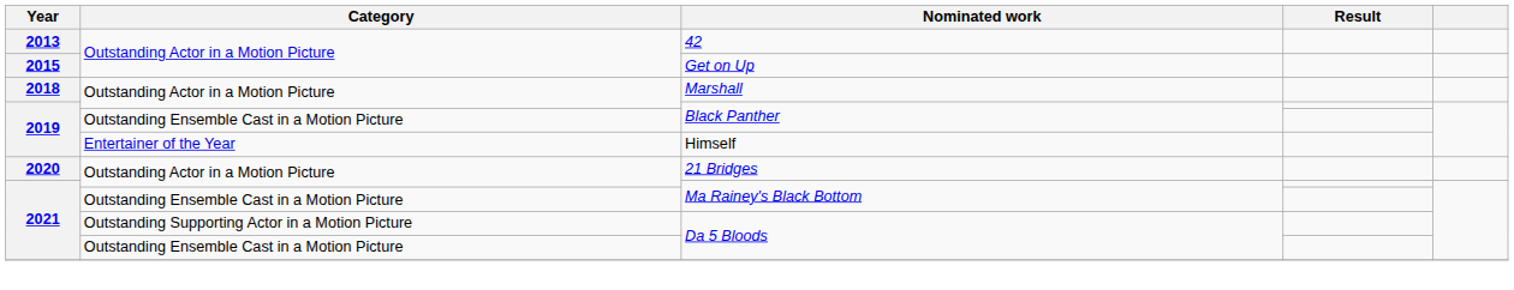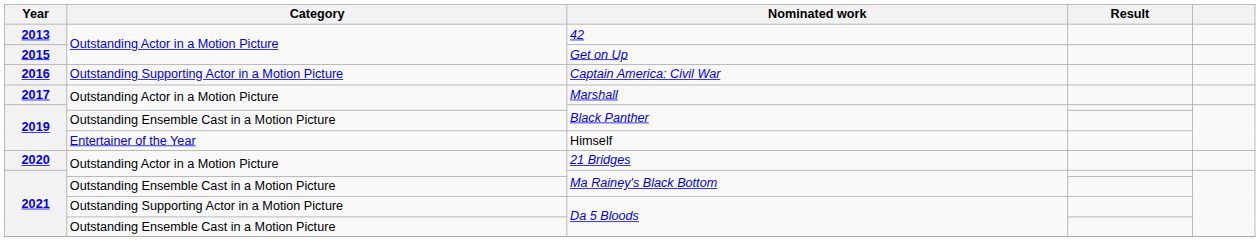 <table class="wikitable plainrowheaders" style="width:100%;">
 <tr>
 <th scope="col" style="width:5%;">Year</th>
 <th scope="col" style="width:40%;">Category</th>
 <th scope="col" style="width:40%;">Nominated work</th>
 <th scope="col" style="width:10%;">Result</th>
 <th scope="col" style="width:5%;"></th>
 </tr>
 <tr>
 <th scope="row" style="text-align:center;"><a href='#'>2013</a></th>
 <td rowspan="2"><a href='#'>Outstanding Actor in a Motion Picture</a></td>
 <td><em><a href='#'>42</a></em></td>
 <td></td>
 <td style="text-align:center;"></td>
 </tr>
 <tr>
 <th scope="row" style="text-align:center;"><a href='#'>2015</a></th>
 <td><em><a href='#'>Get on Up</a></em></td>
 <td></td>
 <td style="text-align:center;"></td>
 </tr>
 <tr>
-<th scope="row" style="text-align:center;"><a href='#'>2018</a></th>
+<th scope="row" style="text-align:center;"><a href='#'>2016</a></th>
+<td><a href='#'>Outstanding Supporting Actor in a Motion Picture</a></td>
+<td><em><a href='#'>Captain America: Civil War</a></em></td>
+<td></td>
+<td style="text-align:center;"></td>
+</tr>
+<tr>
+<th scope="row" style="text-align:center;"><a href='#'>2017</a></th>
 <td rowspan="2">Outstanding Actor in a Motion Picture</td>
 <td><em><a href='#'>Marshall</a></em></td>
 <td></td>
 <td style="text-align:center;"></td>
 </tr>
 <tr>
 <th scope="row" style="text-align:center;" rowspan="3"><a href='#'>2019</a></th>
 <td rowspan="2"><em><a href='#'>Black Panther</a></em></td>
 <td></td>
 <td rowspan="3" style="text-align:center;"></td>
 </tr>
 <tr>
 <td>Outstanding Ensemble Cast in a Motion Picture</td>
 <td></td>
 </tr>
 <tr>
 <td><a href='#'>Entertainer of the Year</a></td>
 <td>Himself</td>
 <td></td>
 </tr>
 <tr>
 <th scope="row" style="text-align:center;"><a href='#'>2020</a></th>
 <td rowspan="2">Outstanding Actor in a Motion Picture</td>
 <td><em><a href='#'>21 Bridges</a></em></td>
 <td></td>
 <td style="text-align:center;"></td>
 </tr>
 <tr>
 <th scope="row" style="text-align:center;" rowspan="4"><a href='#'>2021</a></th>
 <td rowspan="2"><em><a href='#'>Ma Rainey's Black Bottom</a></em></td>
 <td></td>
 <td style="text-align:center;" rowspan="4"></td>
 </tr>
 <tr>
 <td>Outstanding Ensemble Cast in a Motion Picture</td>
 <td></td>
 </tr>
 <tr>
 <td>Outstanding Supporting Actor in a Motion Picture</td>
 <td rowspan="2"><em><a href='#'>Da 5 Bloods</a></em></td>
 <td></td>
 </tr>
 <tr>
 <td>Outstanding Ensemble Cast in a Motion Picture</td>
 <td></td>
 </tr>
 <tr>
 </tr>
 </table>
